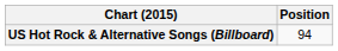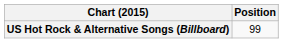 <table class="wikitable plainrowheaders" style="text-align:center">
 <tr>
 <th scope>Chart (2015)</th>
 <th scope>Position</th>
 </tr>
 <tr>
 <th scope="row">US Hot Rock & Alternative Songs (<em>Billboard</em>)</th>
-<td>94</td>
+<td>99</td>
 </tr>
 </table>
